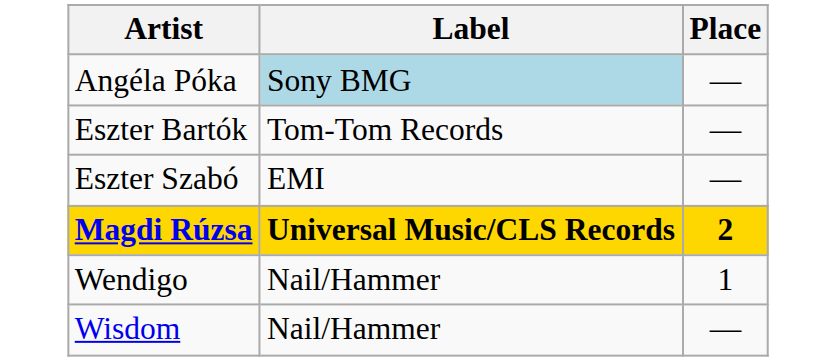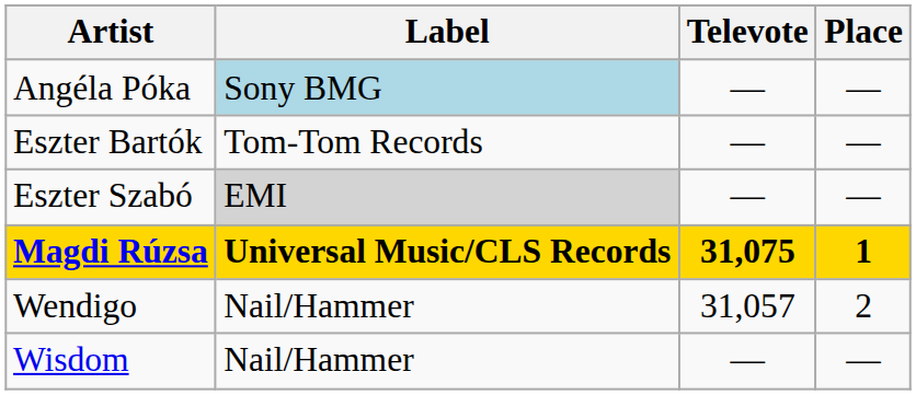 <table class="sortable wikitable" style="margin: 1em auto 1em auto; text-align:center">
 <tr>
 <th>Artist</th>
 <th>Label</th>
+<th>Televote</th>
 <th>Place</th>
 </tr>
 <tr>
 <td align="left">Angéla Póka</td>
 <td align="left" style="background: lightblue;">Sony BMG</td>
+<td data-sort-value="0">—</td>
 <td>—</td>
 </tr>
 <tr>
 <td align="left">Eszter Bartók</td>
 <td align="left">Tom-Tom Records</td>
+<td data-sort-value="0">—</td>
 <td>—</td>
 </tr>
 <tr>
 <td align="left">Eszter Szabó</td>
-<td align="left">EMI</td>
+<td align="left" style="background: lightgrey;">EMI</td>
+<td data-sort-value="0">—</td>
 <td>—</td>
 </tr>
 <tr style="font-weight:bold; background:gold;">
 <td align="left"><a href='#'>Magdi Rúzsa</a></td>
 <td align="left"><strong>Universal Music/CLS Records</strong></td>
-<td>2</td>
+<td>31,075</td>
+<td>1</td>
 </tr>
 <tr>
 <td align="left">Wendigo</td>
 <td align="left">Nail/Hammer</td>
-<td>1</td>
+<td>31,057</td>
+<td>2</td>
 </tr>
 <tr>
 <td align="left"><a href='#'>Wisdom</a></td>
 <td align="left">Nail/Hammer</td>
+<td data-sort-value="0">—</td>
 <td>—</td>
 </tr>
 </table>
